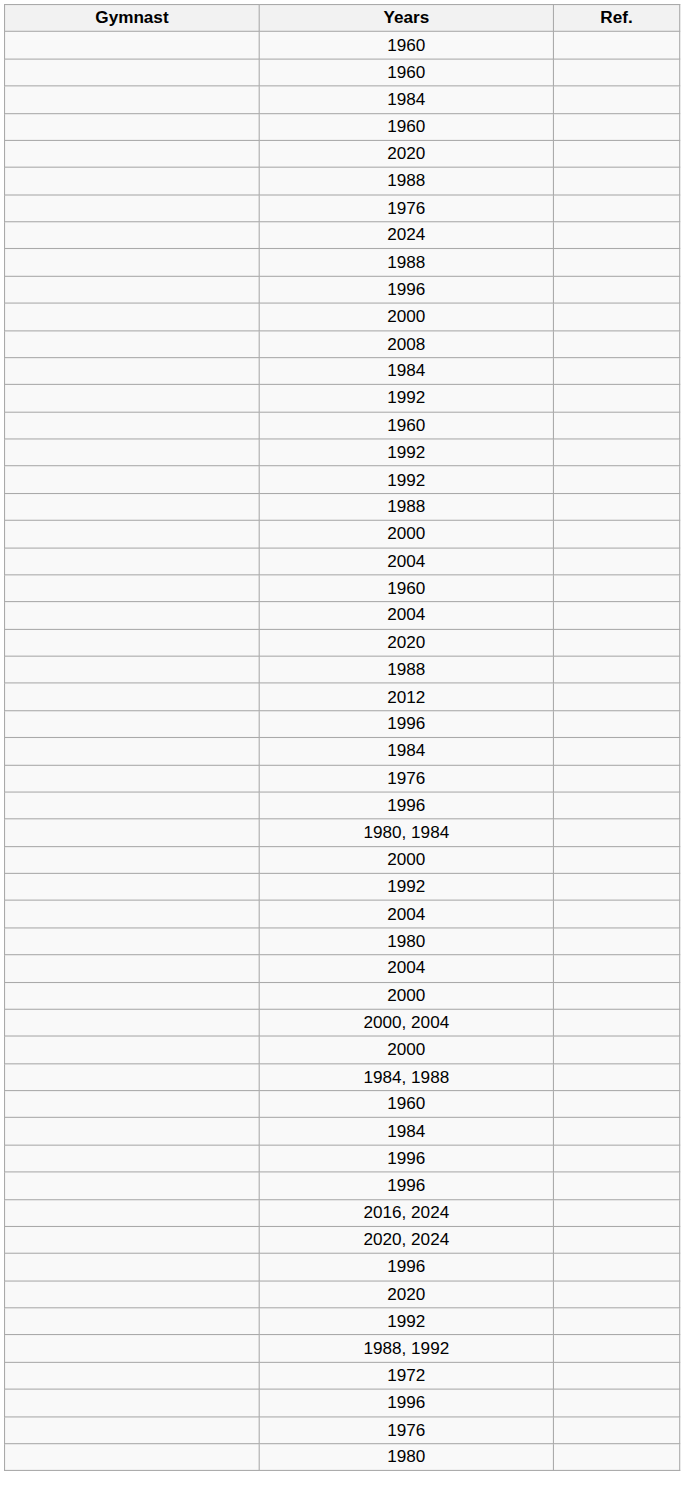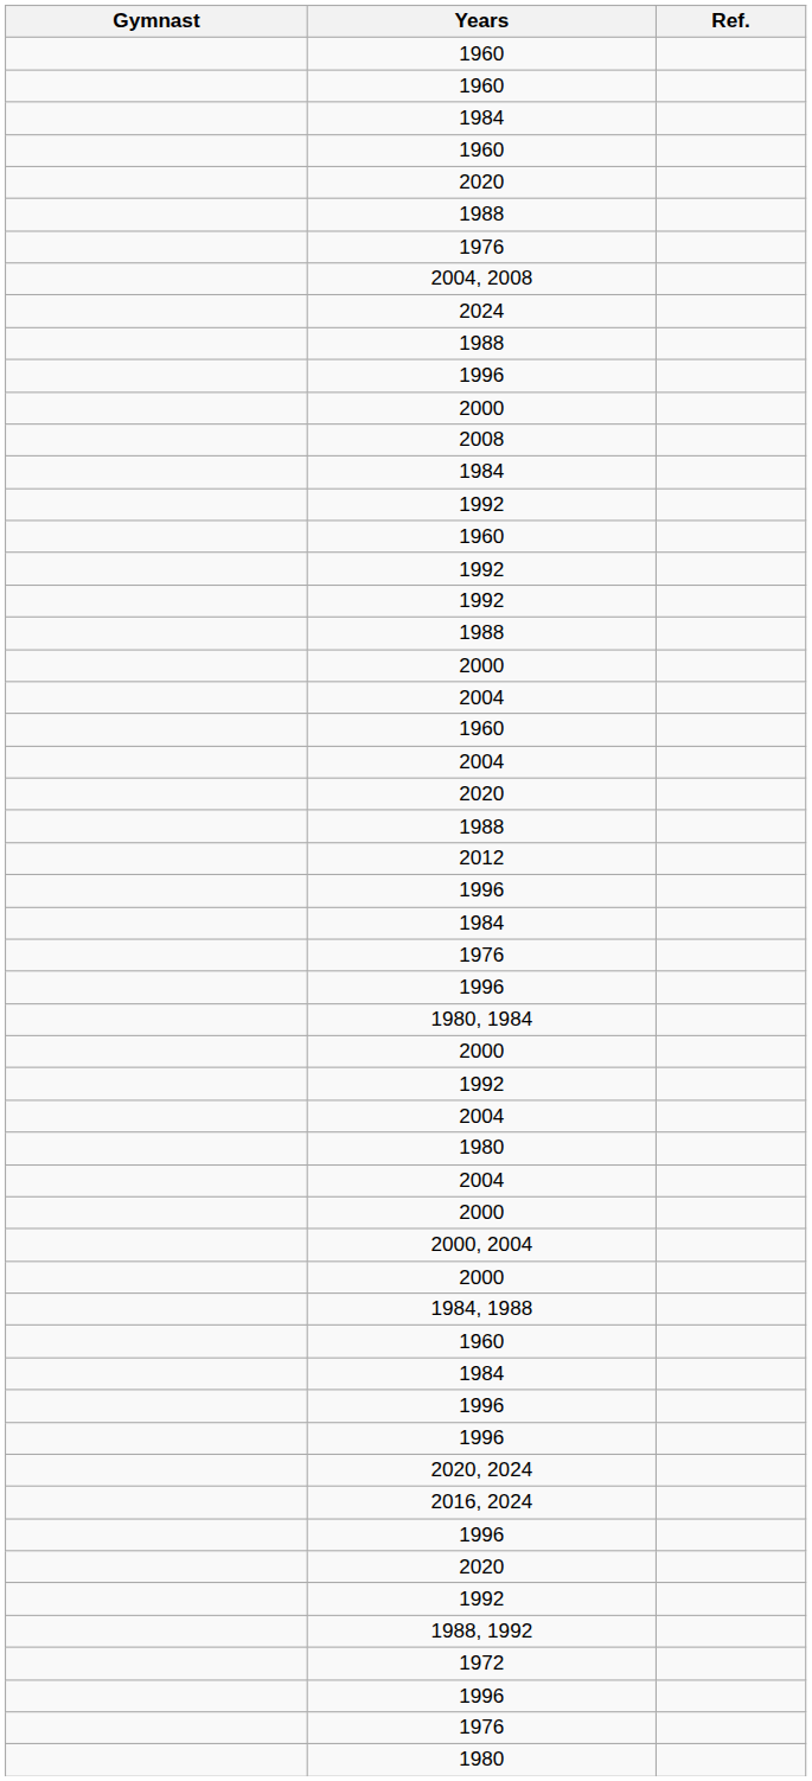 <table class="wikitable sortable" width=50% style="text-align:center;">
 <tr>
 <th>Gymnast</th>
 <th>Years</th>
 <th class="unsortable">Ref.</th>
 </tr>
 <tr>
 <td></td>
 <td>1960</td>
 <td></td>
 </tr>
 <tr>
 <td></td>
 <td>1960</td>
 <td></td>
 </tr>
 <tr>
 <td></td>
 <td>1984</td>
 <td></td>
 </tr>
 <tr>
 <td></td>
 <td>1960</td>
 <td></td>
 </tr>
 <tr>
 <td></td>
 <td>2020</td>
 <td></td>
 </tr>
 <tr>
 <td></td>
 <td>1988</td>
 <td></td>
 </tr>
 <tr>
 <td></td>
 <td>1976</td>
+<td></td>
+</tr>
+<tr>
+<td></td>
+<td>2004, 2008</td>
 <td></td>
 </tr>
 <tr>
 <td></td>
 <td>2024</td>
 <td></td>
 </tr>
 <tr>
 <td></td>
 <td>1988</td>
 <td></td>
 </tr>
 <tr>
 <td></td>
 <td>1996</td>
 <td></td>
 </tr>
 <tr>
 <td></td>
 <td>2000</td>
 <td></td>
 </tr>
 <tr>
 <td></td>
 <td>2008</td>
 <td></td>
 </tr>
 <tr>
 <td></td>
 <td>1984</td>
 <td></td>
 </tr>
 <tr>
 <td></td>
 <td>1992</td>
 <td></td>
 </tr>
 <tr>
 <td></td>
 <td>1960</td>
 <td></td>
 </tr>
 <tr>
 <td></td>
 <td>1992</td>
 <td></td>
 </tr>
 <tr>
 <td></td>
 <td>1992</td>
 <td></td>
 </tr>
 <tr>
 <td></td>
 <td>1988</td>
 <td></td>
 </tr>
 <tr>
 <td></td>
 <td>2000</td>
 <td></td>
 </tr>
 <tr>
 <td></td>
 <td>2004</td>
 <td></td>
 </tr>
 <tr>
 <td></td>
 <td>1960</td>
 <td></td>
 </tr>
 <tr>
 <td></td>
 <td>2004</td>
 <td></td>
 </tr>
 <tr>
 <td></td>
 <td>2020</td>
 <td></td>
 </tr>
 <tr>
 <td></td>
 <td>1988</td>
 <td></td>
 </tr>
 <tr>
 <td></td>
 <td>2012</td>
 <td></td>
 </tr>
 <tr>
 <td></td>
 <td>1996</td>
 <td></td>
 </tr>
 <tr>
 <td></td>
 <td>1984</td>
 <td></td>
 </tr>
 <tr>
 <td></td>
 <td>1976</td>
 <td></td>
 </tr>
 <tr>
 <td></td>
 <td>1996</td>
 <td></td>
 </tr>
 <tr>
 <td></td>
 <td>1980, 1984</td>
 <td></td>
 </tr>
 <tr>
 <td></td>
 <td>2000</td>
 <td></td>
 </tr>
 <tr>
 <td></td>
 <td>1992</td>
 <td></td>
 </tr>
 <tr>
 <td></td>
 <td>2004</td>
 <td></td>
 </tr>
 <tr>
 <td></td>
 <td>1980</td>
 <td></td>
 </tr>
 <tr>
 <td></td>
 <td>2004</td>
 <td></td>
 </tr>
 <tr>
 <td></td>
 <td>2000</td>
 <td></td>
 </tr>
 <tr>
 <td></td>
 <td>2000, 2004</td>
 <td></td>
 </tr>
 <tr>
 <td></td>
 <td>2000</td>
 <td></td>
 </tr>
 <tr>
 <td></td>
 <td>1984, 1988</td>
 <td></td>
 </tr>
 <tr>
 <td></td>
 <td>1960</td>
 <td></td>
 </tr>
 <tr>
 <td></td>
 <td>1984</td>
 <td></td>
 </tr>
 <tr>
 <td></td>
 <td>1996</td>
 <td></td>
 </tr>
 <tr>
 <td></td>
 <td>1996</td>
 <td></td>
 </tr>
 <tr>
 <td></td>
-<td>2016, 2024</td>
+<td>2020, 2024</td>
 <td></td>
 </tr>
 <tr>
 <td></td>
-<td>2020, 2024</td>
+<td>2016, 2024</td>
 <td></td>
 </tr>
 <tr>
 <td></td>
 <td>1996</td>
 <td></td>
 </tr>
 <tr>
 <td></td>
 <td>2020</td>
 <td></td>
 </tr>
 <tr>
 <td></td>
 <td>1992</td>
 <td></td>
 </tr>
 <tr>
 <td></td>
 <td>1988, 1992</td>
 <td></td>
 </tr>
 <tr>
 <td></td>
 <td>1972</td>
 <td></td>
 </tr>
 <tr>
 <td></td>
 <td>1996</td>
 <td></td>
 </tr>
 <tr>
 <td></td>
 <td>1976</td>
 <td></td>
 </tr>
 <tr>
 <td></td>
 <td>1980</td>
 <td></td>
 </tr>
 </table>
